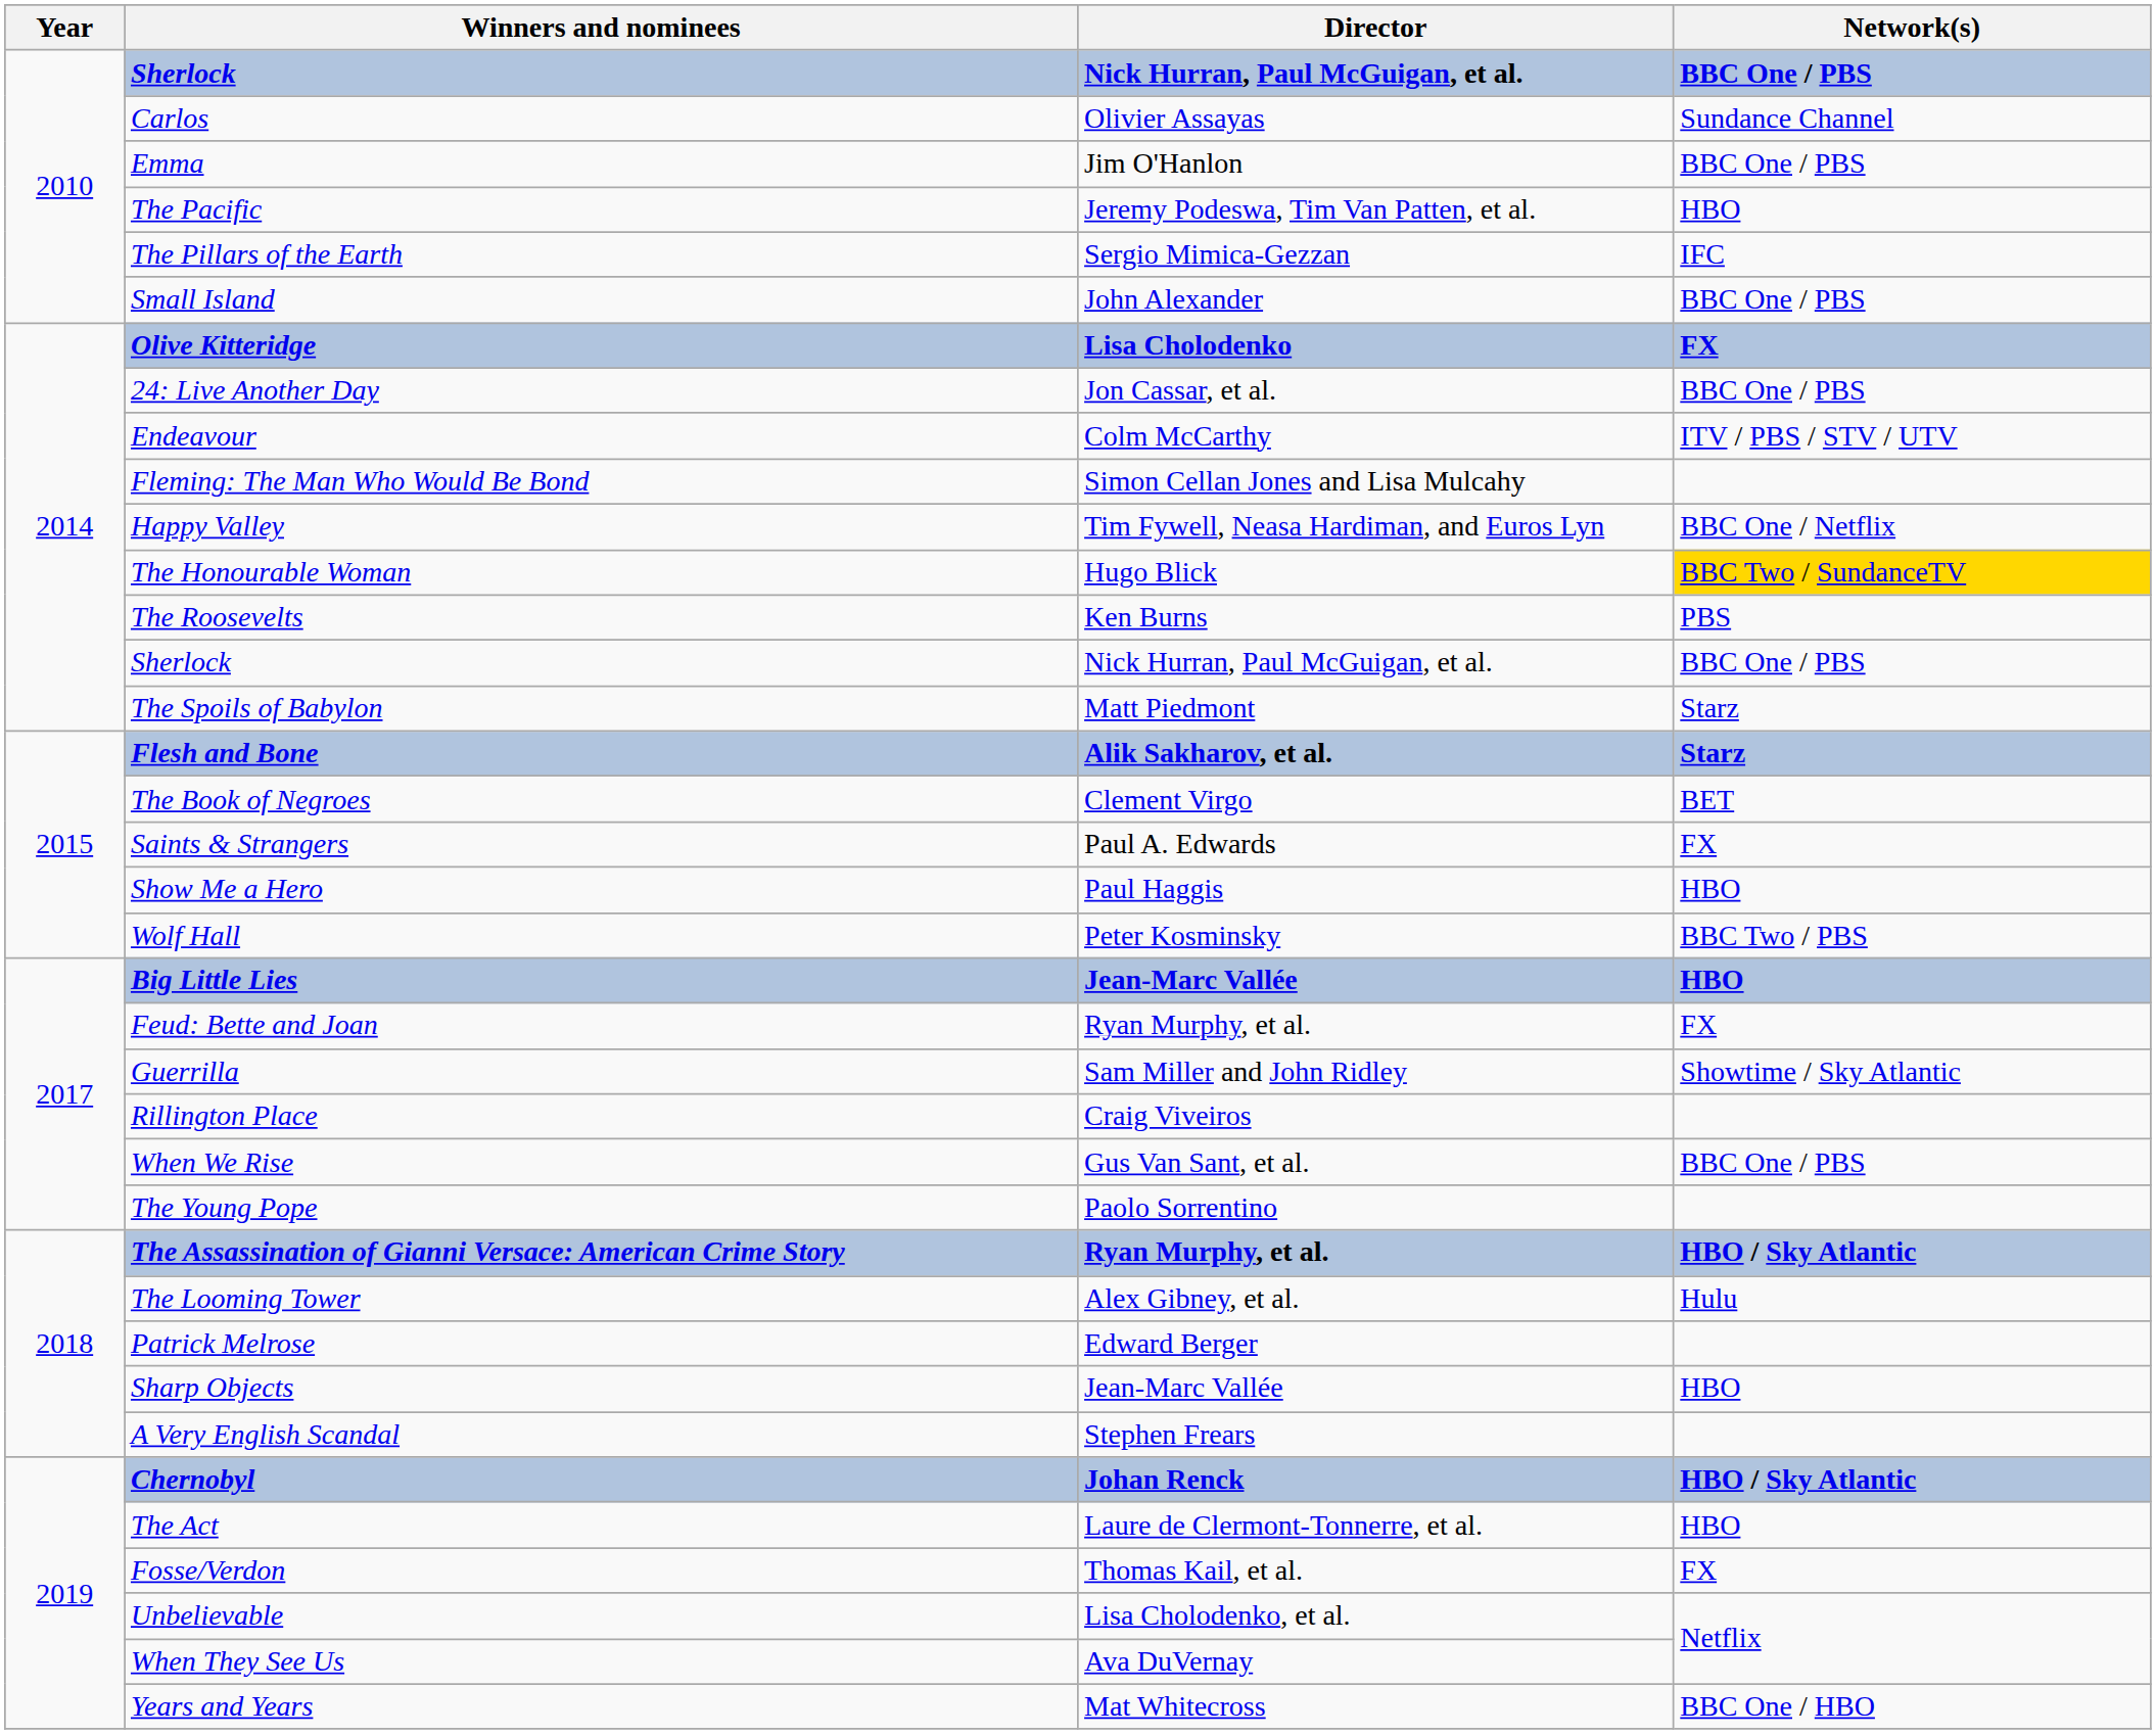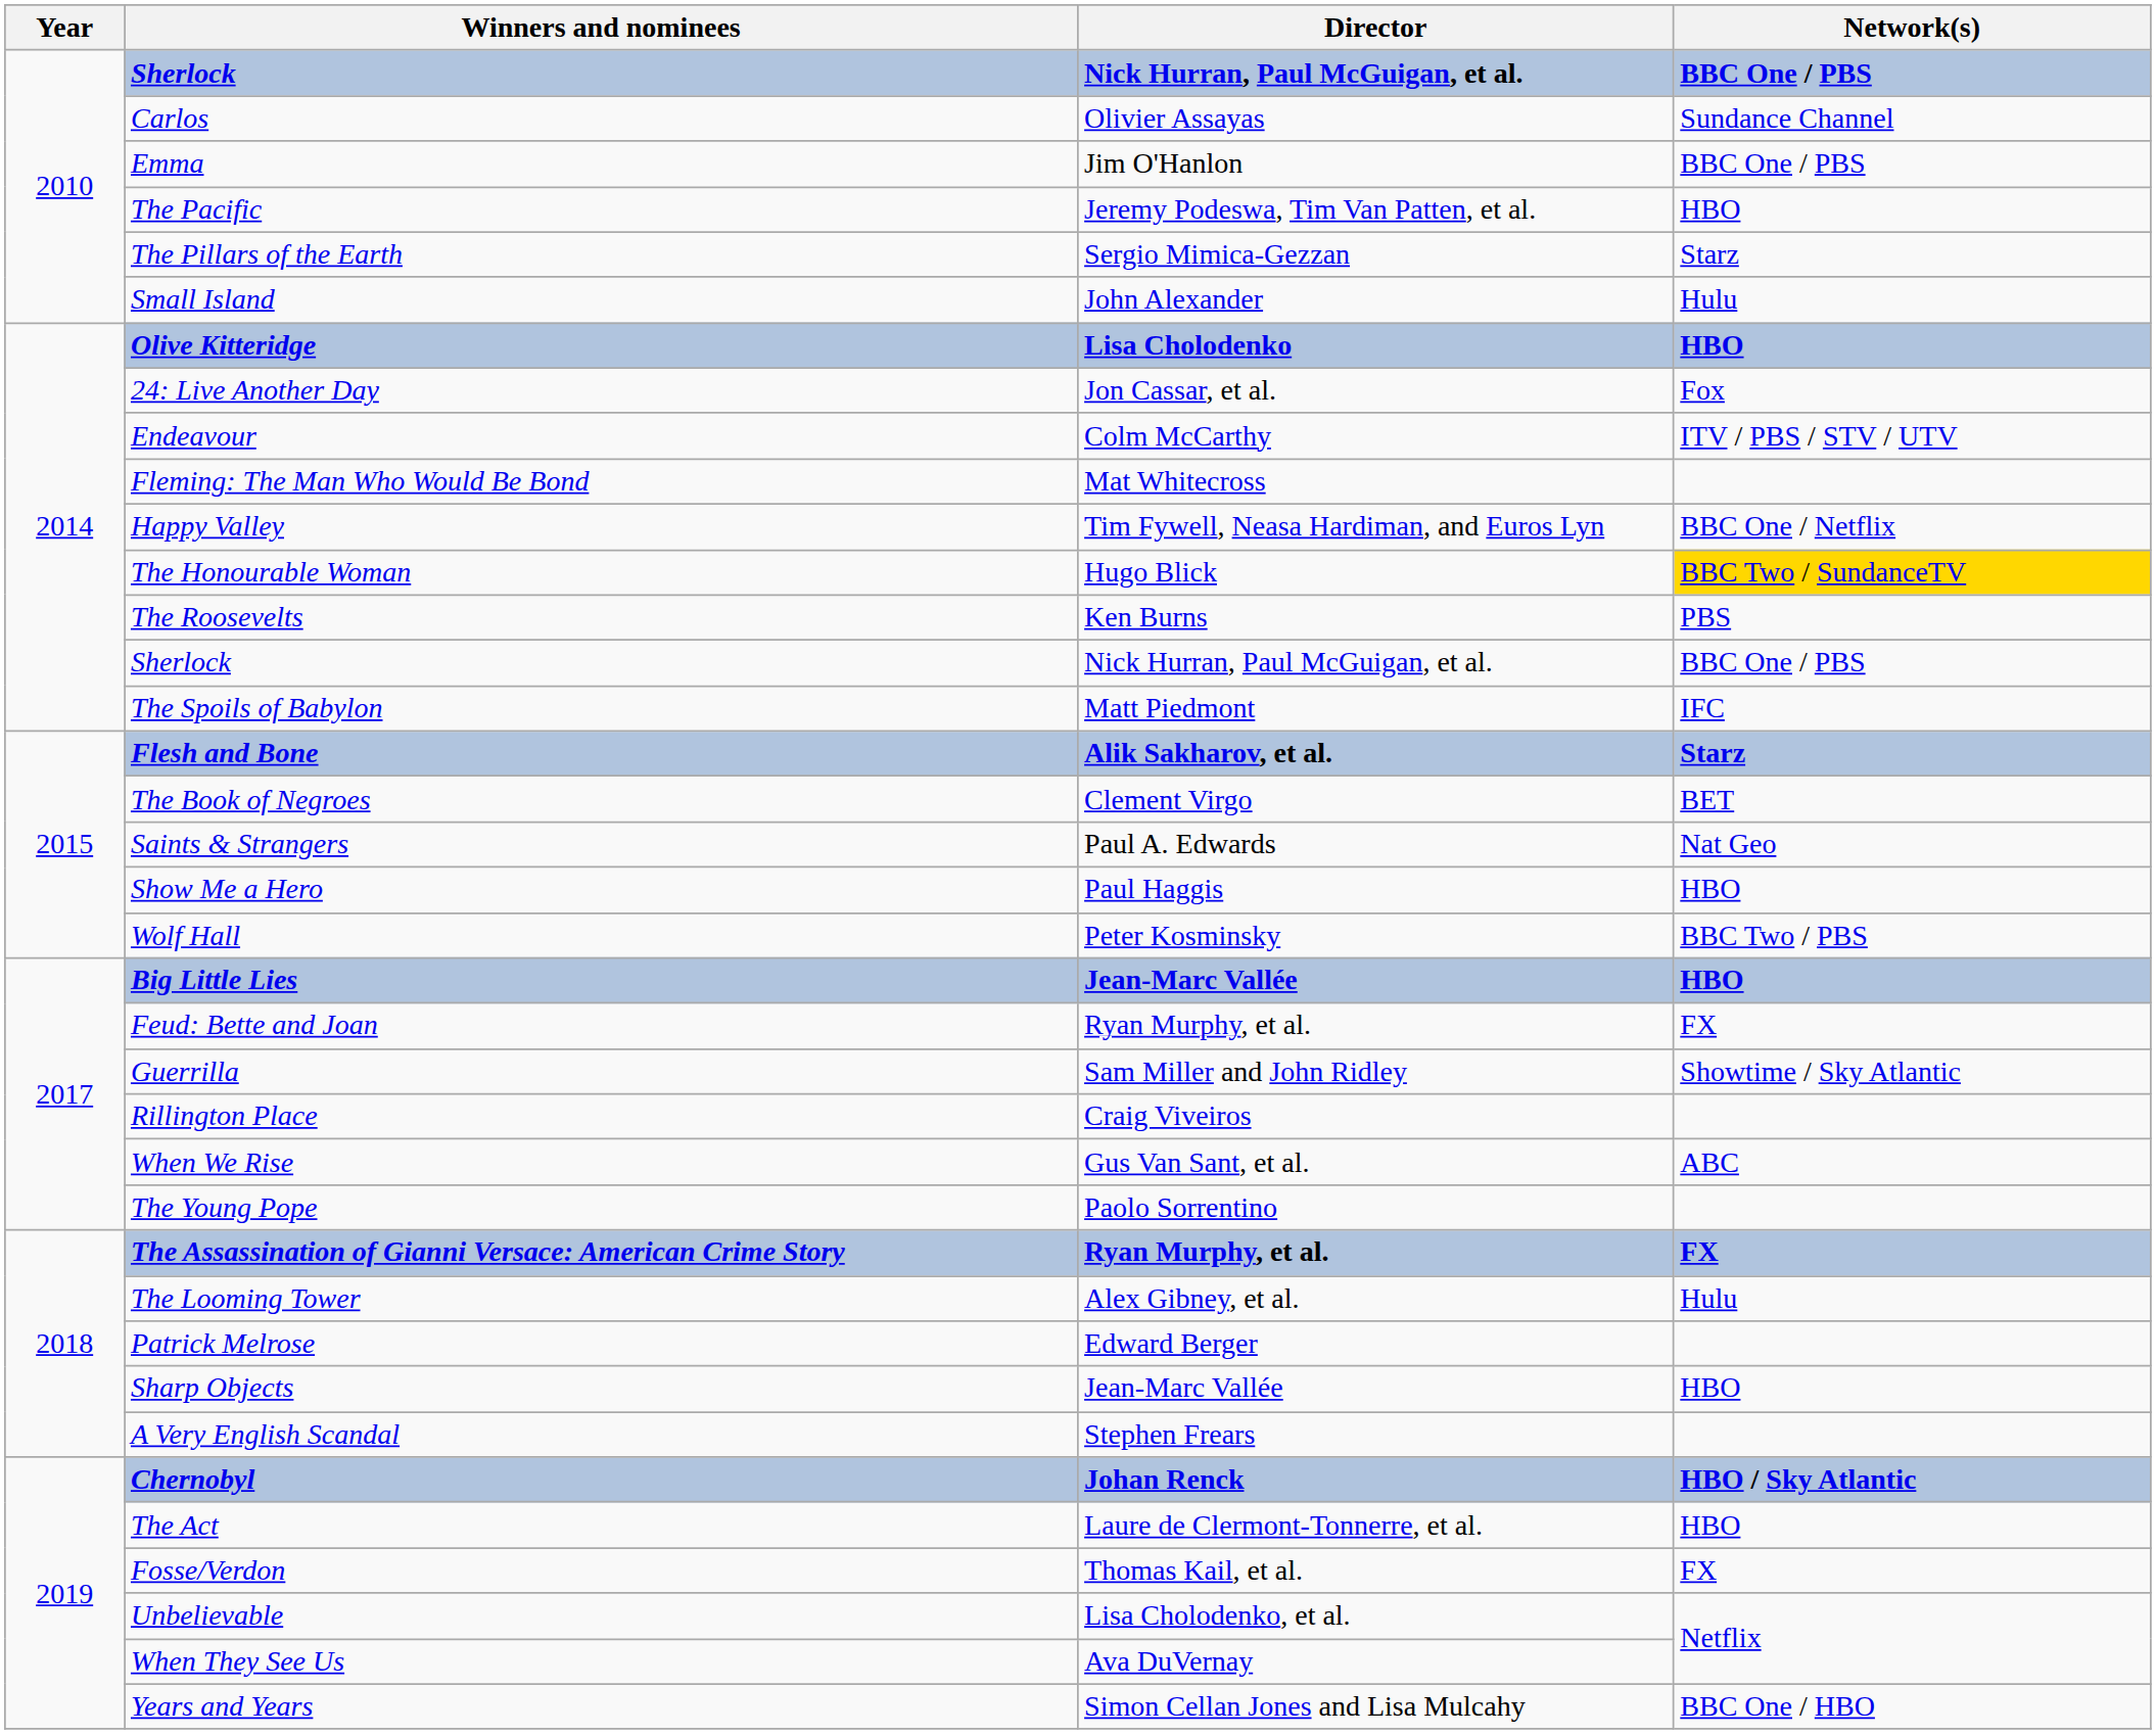 <table class="wikitable" width="95%" cellpadding="5">
 <tr>
 <th style="width:5%;">Year</th>
 <th style="width:40%;">Winners and nominees</th>
 <th style="width:25%;">Director</th>
 <th style="width:20%;">Network(s)</th>
 </tr>
 <tr>
 <td rowspan="6" style="text-align:center;"><a href='#'>2010</a></td>
 <td style="background:#B0C4DE;"><strong><em><a href='#'>Sherlock</a></em></strong></td>
 <td style="background:#B0C4DE;"><strong><a href='#'>Nick Hurran</a>, <a href='#'>Paul McGuigan</a>, et al.</strong></td>
 <td style="background:#B0C4DE;"><strong><a href='#'>BBC One</a> / <a href='#'>PBS</a></strong></td>
 </tr>
 <tr>
 <td><em><a href='#'>Carlos</a></em></td>
 <td><a href='#'>Olivier Assayas</a></td>
 <td><a href='#'>Sundance Channel</a></td>
 </tr>
 <tr>
 <td><em><a href='#'>Emma</a></em></td>
 <td>Jim O'Hanlon</td>
 <td><a href='#'>BBC One</a> / <a href='#'>PBS</a></td>
 </tr>
 <tr>
 <td><em><a href='#'>The Pacific</a></em></td>
 <td><a href='#'>Jeremy Podeswa</a>, <a href='#'>Tim Van Patten</a>, et al.</td>
 <td><a href='#'>HBO</a></td>
 </tr>
 <tr>
 <td><em><a href='#'>The Pillars of the Earth</a></em></td>
 <td><a href='#'>Sergio Mimica-Gezzan</a></td>
-<td><a href='#'>IFC</a></td>
+<td><a href='#'>Starz</a></td>
 </tr>
 <tr>
 <td><em><a href='#'>Small Island</a></em></td>
 <td><a href='#'>John Alexander</a></td>
-<td><a href='#'>BBC One</a> / <a href='#'>PBS</a></td>
+<td><a href='#'>Hulu</a></td>
 </tr>
 <tr>
 <td rowspan="9" style="text-align:center;"><a href='#'>2014</a></td>
 <td style="background:#B0C4DE;"><strong><em><a href='#'>Olive Kitteridge</a></em></strong></td>
 <td style="background:#B0C4DE;"><strong><a href='#'>Lisa Cholodenko</a></strong></td>
-<td style="background:#B0C4DE;"><strong><a href='#'>FX</a></strong></td>
+<td style="background:#B0C4DE;"><strong><a href='#'>HBO</a></strong></td>
 </tr>
 <tr>
 <td><em><a href='#'>24: Live Another Day</a></em></td>
 <td><a href='#'>Jon Cassar</a>, et al.</td>
-<td><a href='#'>BBC One</a> / <a href='#'>PBS</a></td>
+<td><a href='#'>Fox</a></td>
 </tr>
 <tr>
 <td><em><a href='#'>Endeavour</a></em></td>
 <td><a href='#'>Colm McCarthy</a></td>
 <td><a href='#'>ITV</a> / <a href='#'>PBS</a> / <a href='#'>STV</a> / <a href='#'>UTV</a></td>
 </tr>
 <tr>
 <td><em><a href='#'>Fleming: The Man Who Would Be Bond</a></em></td>
-<td><a href='#'>Simon Cellan Jones</a> and Lisa Mulcahy</td>
+<td><a href='#'>Mat Whitecross</a></td>
 <td></td>
 </tr>
 <tr>
 <td><em><a href='#'>Happy Valley</a></em></td>
 <td><a href='#'>Tim Fywell</a>, <a href='#'>Neasa Hardiman</a>, and <a href='#'>Euros Lyn</a></td>
 <td><a href='#'>BBC One</a> / <a href='#'>Netflix</a></td>
 </tr>
 <tr>
 <td><em><a href='#'>The Honourable Woman</a></em></td>
 <td><a href='#'>Hugo Blick</a></td>
 <td style="background: gold;"><a href='#'>BBC Two</a> / <a href='#'>SundanceTV</a></td>
 </tr>
 <tr>
 <td><em><a href='#'>The Roosevelts</a></em></td>
 <td><a href='#'>Ken Burns</a></td>
 <td><a href='#'>PBS</a></td>
 </tr>
 <tr>
 <td><em><a href='#'>Sherlock</a></em></td>
 <td><a href='#'>Nick Hurran</a>, <a href='#'>Paul McGuigan</a>, et al.</td>
 <td><a href='#'>BBC One</a> / <a href='#'>PBS</a></td>
 </tr>
 <tr>
 <td><em><a href='#'>The Spoils of Babylon</a></em></td>
 <td><a href='#'>Matt Piedmont</a></td>
-<td><a href='#'>Starz</a></td>
+<td><a href='#'>IFC</a></td>
 </tr>
 <tr>
 <td rowspan="5" style="text-align:center;"><a href='#'>2015</a></td>
 <td style="background:#B0C4DE;"><strong><em><a href='#'>Flesh and Bone</a></em></strong></td>
 <td style="background:#B0C4DE;"><strong><a href='#'>Alik Sakharov</a>, et al.</strong></td>
 <td style="background:#B0C4DE;"><strong><a href='#'>Starz</a></strong></td>
 </tr>
 <tr>
 <td><em><a href='#'>The Book of Negroes</a></em></td>
 <td><a href='#'>Clement Virgo</a></td>
 <td><a href='#'>BET</a></td>
 </tr>
 <tr>
 <td><em><a href='#'>Saints & Strangers</a></em></td>
 <td>Paul A. Edwards</td>
-<td><a href='#'>FX</a></td>
+<td><a href='#'>Nat Geo</a></td>
 </tr>
 <tr>
 <td><em><a href='#'>Show Me a Hero</a></em></td>
 <td><a href='#'>Paul Haggis</a></td>
 <td><a href='#'>HBO</a></td>
 </tr>
 <tr>
 <td><em><a href='#'>Wolf Hall</a></em></td>
 <td><a href='#'>Peter Kosminsky</a></td>
 <td><a href='#'>BBC Two</a> / <a href='#'>PBS</a></td>
 </tr>
 <tr>
 <td rowspan="6" style="text-align:center;"><a href='#'>2017</a></td>
 <td style="background:#B0C4DE;"><strong><em><a href='#'>Big Little Lies</a></em></strong></td>
 <td style="background:#B0C4DE;"><strong><a href='#'>Jean-Marc Vallée</a></strong></td>
 <td style="background:#B0C4DE;"><strong><a href='#'>HBO</a></strong></td>
 </tr>
 <tr>
 <td><em><a href='#'>Feud: Bette and Joan</a></em></td>
 <td><a href='#'>Ryan Murphy</a>, et al.</td>
 <td><a href='#'>FX</a></td>
 </tr>
 <tr>
 <td><em><a href='#'>Guerrilla</a></em></td>
 <td><a href='#'>Sam Miller</a> and <a href='#'>John Ridley</a></td>
 <td><a href='#'>Showtime</a> / <a href='#'>Sky Atlantic</a></td>
 </tr>
 <tr>
 <td><em><a href='#'>Rillington Place</a></em></td>
 <td><a href='#'>Craig Viveiros</a></td>
 <td></td>
 </tr>
 <tr>
 <td><em><a href='#'>When We Rise</a></em></td>
 <td><a href='#'>Gus Van Sant</a>, et al.</td>
-<td><a href='#'>BBC One</a> / <a href='#'>PBS</a></td>
+<td><a href='#'>ABC</a></td>
 </tr>
 <tr>
 <td><em><a href='#'>The Young Pope</a></em></td>
 <td><a href='#'>Paolo Sorrentino</a></td>
 <td></td>
 </tr>
 <tr>
 <td rowspan="5" style="text-align:center;"><a href='#'>2018</a></td>
 <td style="background:#B0C4DE;"><strong><em><a href='#'>The Assassination of Gianni Versace: American Crime Story</a></em></strong></td>
 <td style="background:#B0C4DE;"><strong><a href='#'>Ryan Murphy</a>, et al.</strong></td>
-<td style="background:#B0C4DE;"><strong><a href='#'>HBO</a> / <a href='#'>Sky Atlantic</a></strong></td>
+<td style="background:#B0C4DE;"><strong><a href='#'>FX</a></strong></td>
 </tr>
 <tr>
 <td><em><a href='#'>The Looming Tower</a></em></td>
 <td><a href='#'>Alex Gibney</a>, et al.</td>
 <td><a href='#'>Hulu</a></td>
 </tr>
 <tr>
 <td><em><a href='#'>Patrick Melrose</a></em></td>
 <td><a href='#'>Edward Berger</a></td>
 <td></td>
 </tr>
 <tr>
 <td><em><a href='#'>Sharp Objects</a></em></td>
 <td><a href='#'>Jean-Marc Vallée</a></td>
 <td><a href='#'>HBO</a></td>
 </tr>
 <tr>
 <td><em><a href='#'>A Very English Scandal</a></em></td>
 <td><a href='#'>Stephen Frears</a></td>
 <td></td>
 </tr>
 <tr>
 <td rowspan="6" style="text-align:center;"><a href='#'>2019</a></td>
 <td style="background:#B0C4DE;"><strong><em><a href='#'>Chernobyl</a></em></strong></td>
 <td style="background:#B0C4DE;"><strong><a href='#'>Johan Renck</a></strong></td>
 <td style="background:#B0C4DE;"><strong><a href='#'>HBO</a> / <a href='#'>Sky Atlantic</a></strong></td>
 </tr>
 <tr>
 <td><em><a href='#'>The Act</a></em></td>
 <td><a href='#'>Laure de Clermont-Tonnerre</a>, et al.</td>
 <td><a href='#'>HBO</a></td>
 </tr>
 <tr>
 <td><em><a href='#'>Fosse/Verdon</a></em></td>
 <td><a href='#'>Thomas Kail</a>, et al.</td>
 <td><a href='#'>FX</a></td>
 </tr>
 <tr>
 <td><em><a href='#'>Unbelievable</a></em></td>
 <td><a href='#'>Lisa Cholodenko</a>, et al.</td>
 <td rowspan="2"><a href='#'>Netflix</a></td>
 </tr>
 <tr>
 <td><em><a href='#'>When They See Us</a></em></td>
 <td><a href='#'>Ava DuVernay</a></td>
 </tr>
 <tr>
 <td><em><a href='#'>Years and Years</a></em></td>
-<td><a href='#'>Mat Whitecross</a></td>
+<td><a href='#'>Simon Cellan Jones</a> and Lisa Mulcahy</td>
 <td><a href='#'>BBC One</a> / <a href='#'>HBO</a></td>
 </tr>
 </table>
